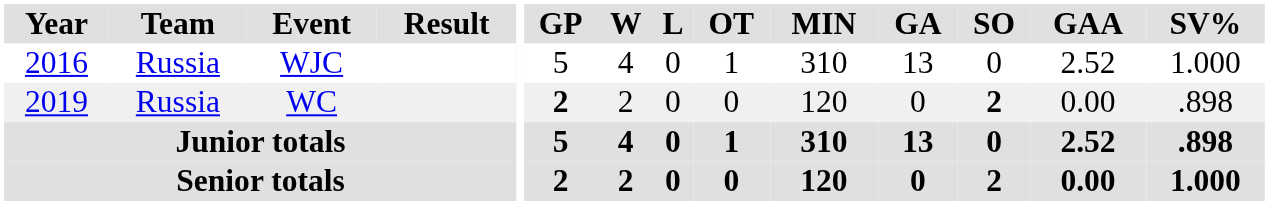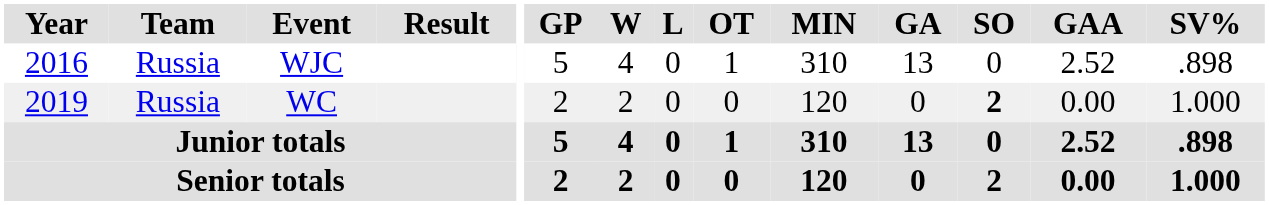 <table border="0" cellpadding="1" cellspacing="0" ID="Table3" style="text-align:center; width:40em">
 <tr bgcolor="#e0e0e0">
 <th>Year</th>
 <th>Team</th>
 <th>Event</th>
 <th>Result</th>
 <th rowspan="99" bgcolor="#ffffff"></th>
 <th>GP</th>
 <th>W</th>
 <th>L</th>
 <th>OT</th>
 <th>MIN</th>
 <th>GA</th>
 <th>SO</th>
 <th>GAA</th>
 <th>SV%</th>
 </tr>
 <tr>
 <td><a href='#'>2016</a></td>
 <td><a href='#'>Russia</a></td>
 <td><a href='#'>WJC</a></td>
 <td></td>
 <td>5</td>
 <td>4</td>
 <td>0</td>
 <td>1</td>
 <td>310</td>
 <td>13</td>
 <td>0</td>
 <td>2.52</td>
-<td>1.000</td>
+<td>.898</td>
 </tr>
 <tr bgcolor="#f0f0f0">
 <td><a href='#'>2019</a></td>
 <td><a href='#'>Russia</a></td>
 <td><a href='#'>WC</a></td>
 <td></td>
-<td><strong>2</strong></td>
+<td>2</td>
 <td>2</td>
 <td>0</td>
 <td>0</td>
 <td>120</td>
 <td>0</td>
 <td><strong>2</strong></td>
 <td>0.00</td>
-<td>.898</td>
+<td>1.000</td>
 </tr>
 <tr bgcolor="#e0e0e0">
 <th colspan=4>Junior totals</th>
 <th>5</th>
 <th>4</th>
 <th>0</th>
 <th>1</th>
 <th>310</th>
 <th>13</th>
 <th>0</th>
 <th>2.52</th>
 <th>.898</th>
 </tr>
 <tr bgcolor="#e0e0e0">
 <th colspan=4>Senior totals</th>
 <th>2</th>
 <th>2</th>
 <th>0</th>
 <th>0</th>
 <th>120</th>
 <th>0</th>
 <th>2</th>
 <th>0.00</th>
 <th>1.000</th>
 </tr>
 </table>
